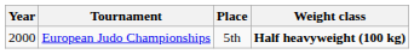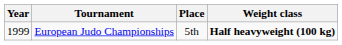 <table class=wikitable>
 <tr>
 <th>Year</th>
 <th>Tournament</th>
 <th>Place</th>
 <th>Weight class</th>
 </tr>
 <tr>
-<td>2000</td>
+<td>1999</td>
 <td><a href='#'>European Judo Championships</a></td>
 <td align="center">5th</td>
 <td><strong>Half heavyweight (100 kg)</strong></td>
 </tr>
 </table>
